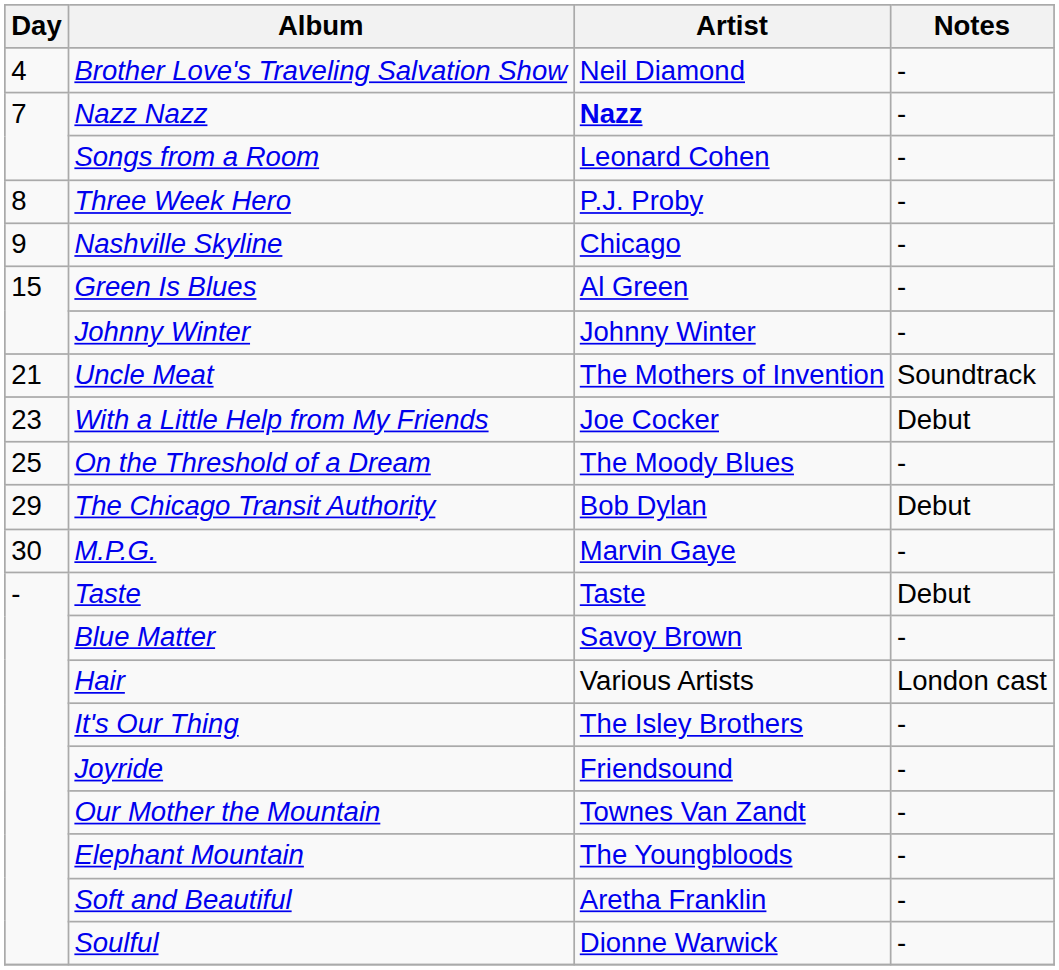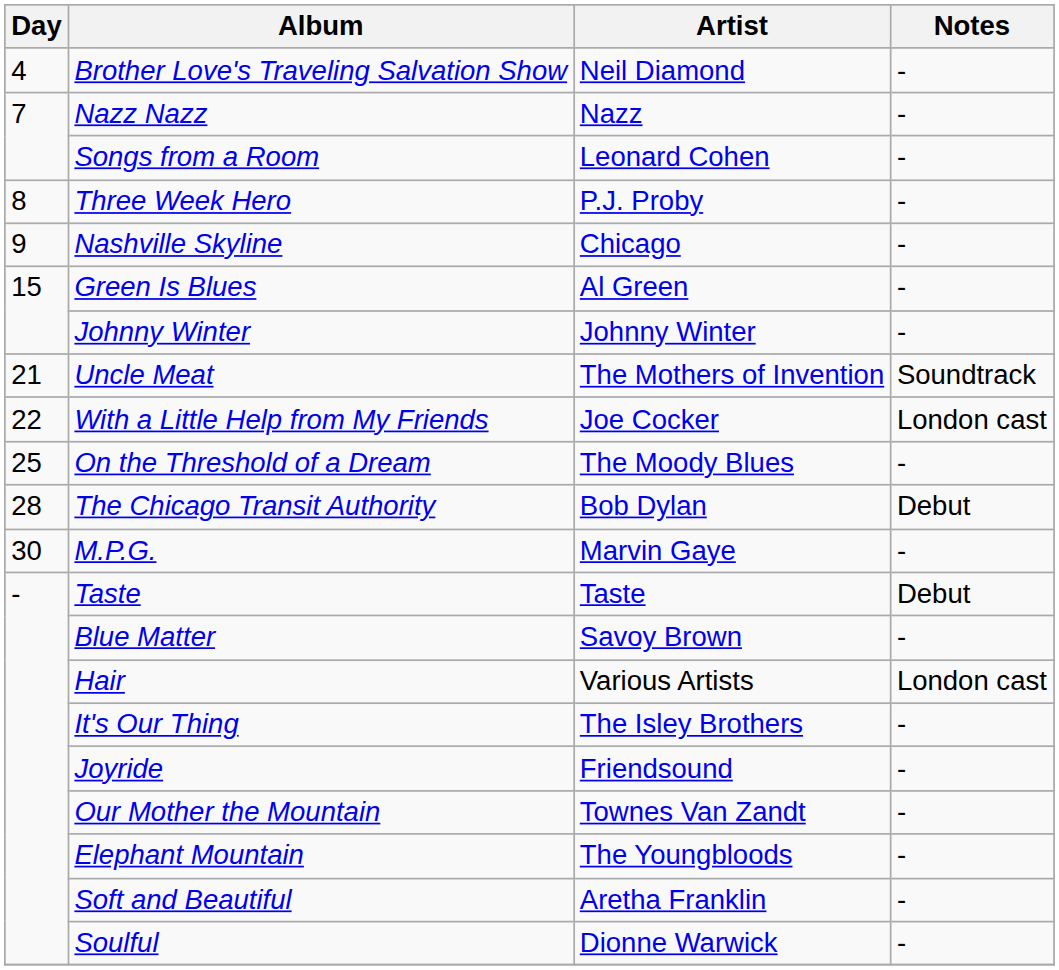 <table class="wikitable">
 <tr>
 <th>Day</th>
 <th>Album</th>
 <th>Artist</th>
 <th>Notes</th>
 </tr>
 <tr>
 <td style="vertical-align:top;">4</td>
 <td><em><a href='#'>Brother Love's Traveling Salvation Show</a></em></td>
 <td><a href='#'>Neil Diamond</a></td>
 <td>-</td>
 </tr>
 <tr>
 <td rowspan="2" style="vertical-align:top;">7</td>
 <td><em><a href='#'>Nazz Nazz</a></em></td>
-<td><strong><a href='#'>Nazz</a></strong></td>
+<td><a href='#'>Nazz</a></td>
 <td>-</td>
 </tr>
 <tr>
 <td><em><a href='#'>Songs from a Room</a></em></td>
 <td><a href='#'>Leonard Cohen</a></td>
 <td>-</td>
 </tr>
 <tr>
 <td style="vertical-align:top;">8</td>
 <td><em><a href='#'>Three Week Hero</a></em></td>
 <td><a href='#'>P.J. Proby</a></td>
 <td>-</td>
 </tr>
 <tr>
 <td style="vertical-align:top;">9</td>
 <td><em><a href='#'>Nashville Skyline</a></em></td>
 <td><a href='#'>Chicago</a></td>
 <td>-</td>
 </tr>
 <tr>
 <td rowspan="2" style="vertical-align:top;">15</td>
 <td><em><a href='#'>Green Is Blues</a></em></td>
 <td><a href='#'>Al Green</a></td>
 <td>-</td>
 </tr>
 <tr>
 <td><em><a href='#'>Johnny Winter</a></em></td>
 <td><a href='#'>Johnny Winter</a></td>
 <td>-</td>
 </tr>
 <tr>
 <td style="vertical-align:top;">21</td>
 <td><em><a href='#'>Uncle Meat</a></em></td>
 <td><a href='#'>The Mothers of Invention</a></td>
 <td>Soundtrack</td>
 </tr>
 <tr>
-<td style="vertical-align:top;">23</td>
+<td style="vertical-align:top;">22</td>
 <td><em><a href='#'>With a Little Help from My Friends</a></em></td>
 <td><a href='#'>Joe Cocker</a></td>
-<td>Debut</td>
+<td>London cast</td>
 </tr>
 <tr>
 <td style="vertical-align:top;">25</td>
 <td><em><a href='#'>On the Threshold of a Dream</a></em></td>
 <td><a href='#'>The Moody Blues</a></td>
 <td>-</td>
 </tr>
 <tr>
-<td style="vertical-align:top;">29</td>
+<td style="vertical-align:top;">28</td>
 <td><em><a href='#'>The Chicago Transit Authority</a></em></td>
 <td><a href='#'>Bob Dylan</a></td>
 <td>Debut</td>
 </tr>
 <tr>
 <td style="vertical-align:top;">30</td>
 <td><em><a href='#'>M.P.G.</a></em></td>
 <td><a href='#'>Marvin Gaye</a></td>
 <td>-</td>
 </tr>
 <tr>
 <td rowspan="9" style="vertical-align:top;">-</td>
 <td><em><a href='#'>Taste</a></em></td>
 <td><a href='#'>Taste</a></td>
 <td>Debut</td>
 </tr>
 <tr>
 <td><em><a href='#'>Blue Matter</a></em></td>
 <td><a href='#'>Savoy Brown</a></td>
 <td>-</td>
 </tr>
 <tr>
 <td><em><a href='#'>Hair</a></em></td>
 <td>Various Artists</td>
 <td>London cast</td>
 </tr>
 <tr>
 <td><em><a href='#'>It's Our Thing</a></em></td>
 <td><a href='#'>The Isley Brothers</a></td>
 <td>-</td>
 </tr>
 <tr>
 <td><em><a href='#'>Joyride</a></em></td>
 <td><a href='#'>Friendsound</a></td>
 <td>-</td>
 </tr>
 <tr>
 <td><em><a href='#'>Our Mother the Mountain</a></em></td>
 <td><a href='#'>Townes Van Zandt</a></td>
 <td>-</td>
 </tr>
 <tr>
 <td><em><a href='#'>Elephant Mountain</a></em></td>
 <td><a href='#'>The Youngbloods</a></td>
 <td>-</td>
 </tr>
 <tr>
 <td><em><a href='#'>Soft and Beautiful</a></em></td>
 <td><a href='#'>Aretha Franklin</a></td>
 <td>-</td>
 </tr>
 <tr>
 <td><em><a href='#'>Soulful</a></em></td>
 <td><a href='#'>Dionne Warwick</a></td>
 <td>-</td>
 </tr>
 <tr>
 </tr>
 </table>
